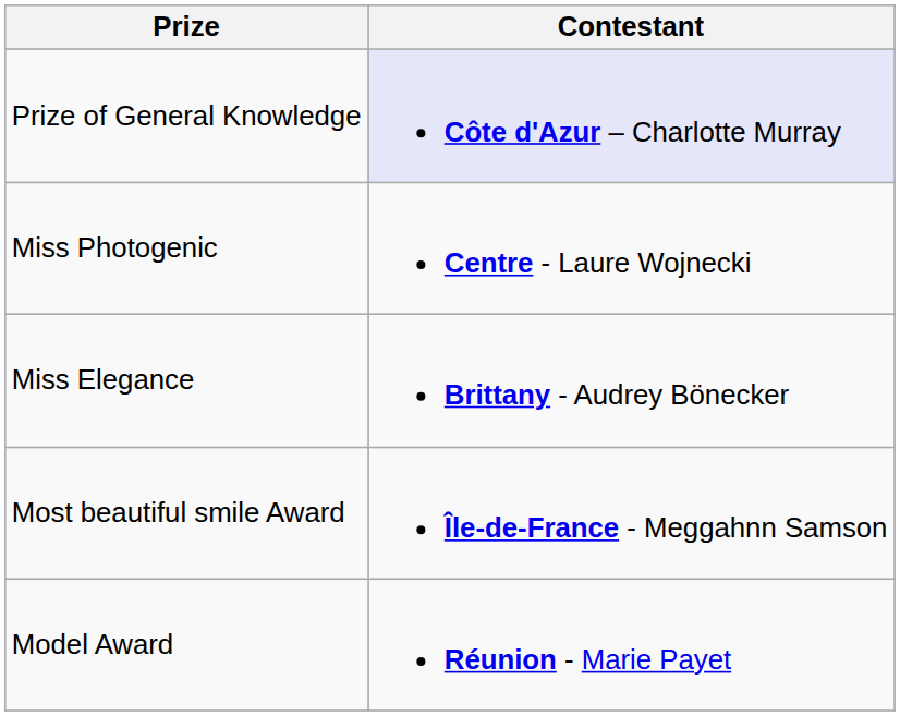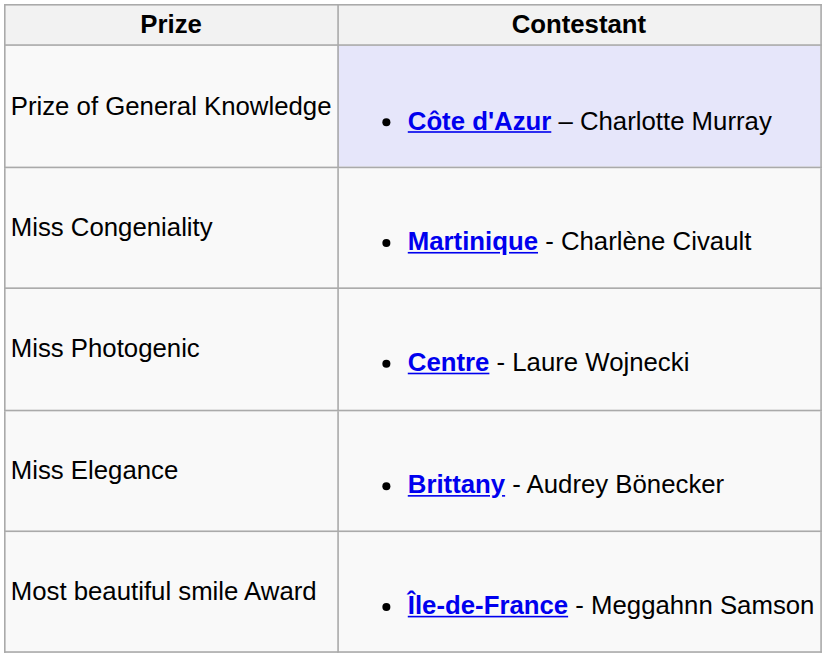 <table class="wikitable">
 <tr>
 <th>Prize</th>
 <th>Contestant</th>
 </tr>
 <tr>
 <td>Prize of General Knowledge</td>
 <td style="background: lavender;"><br><ul><li> <strong><a href='#'>Côte d'Azur</a></strong> – Charlotte Murray</li></ul></td>
+</tr>
+<tr>
+<td>Miss Congeniality</td>
+<td><br><ul><li> <strong><a href='#'>Martinique</a></strong> - Charlène Civault</li></ul></td>
 </tr>
 <tr>
 <td>Miss Photogenic</td>
 <td><br><ul><li> <strong><a href='#'>Centre</a></strong> - Laure Wojnecki</li></ul></td>
 </tr>
 <tr>
 <td>Miss Elegance</td>
 <td><br><ul><li> <strong><a href='#'>Brittany</a></strong> - Audrey Bönecker</li></ul></td>
 </tr>
 <tr>
 <td>Most beautiful smile Award</td>
 <td><br><ul><li> <strong><a href='#'>Île-de-France</a></strong> - Meggahnn Samson</li></ul></td>
 </tr>
-<tr>
-<td>Model Award</td>
-<td><br><ul><li> <strong><a href='#'>Réunion</a></strong> - <a href='#'>Marie Payet</a></li></ul></td>
-</tr>
 </table>
